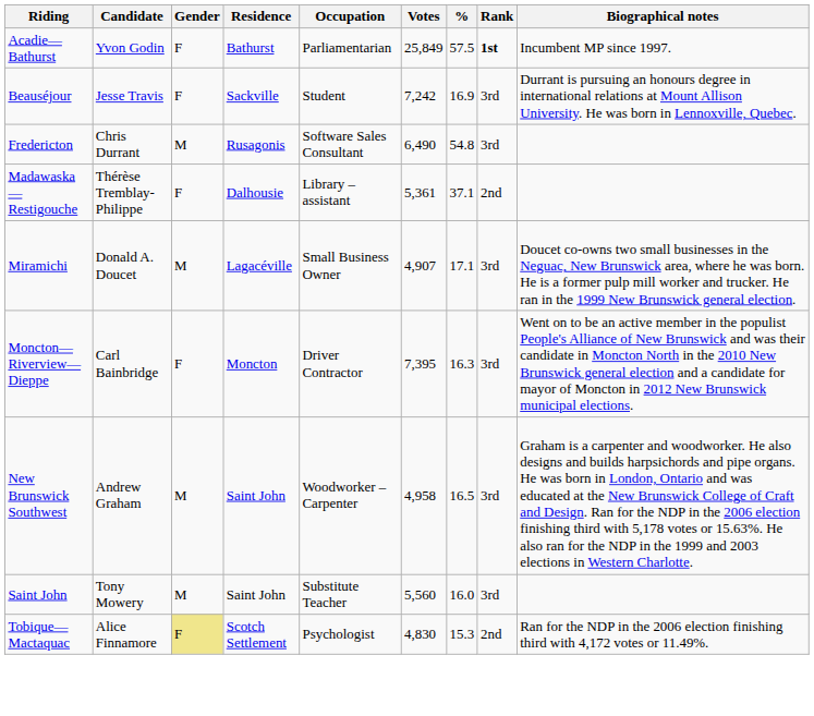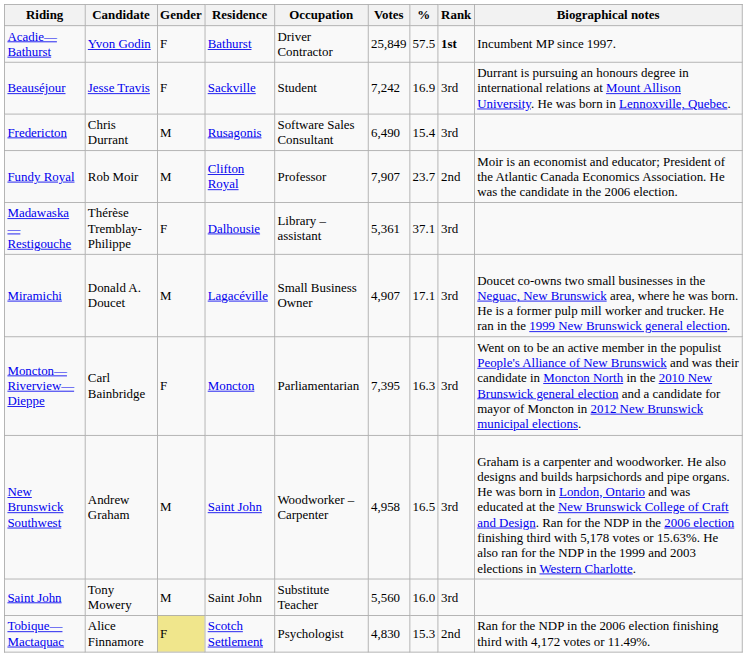 <table class="wikitable sortable" style="text-align:left; font-size:95%">
 <tr>
 <th>Riding</th>
 <th>Candidate</th>
 <th>Gender</th>
 <th>Residence</th>
 <th>Occupation</th>
 <th>Votes</th>
 <th>%</th>
 <th>Rank</th>
 <th>Biographical notes</th>
 </tr>
 <tr>
 <td><a href='#'>Acadie—Bathurst</a></td>
 <td><a href='#'>Yvon Godin</a></td>
 <td>F</td>
 <td><a href='#'>Bathurst</a></td>
-<td>Parliamentarian</td>
+<td>Driver Contractor</td>
 <td>25,849</td>
 <td>57.5</td>
 <td><strong>1st</strong></td>
 <td>Incumbent MP since 1997.</td>
 </tr>
 <tr>
 <td><a href='#'>Beauséjour</a></td>
 <td><a href='#'>Jesse Travis</a></td>
 <td>F</td>
 <td><a href='#'>Sackville</a></td>
 <td>Student</td>
 <td>7,242</td>
 <td>16.9</td>
 <td>3rd</td>
 <td>Durrant is pursuing an honours degree in international relations at <a href='#'>Mount Allison University</a>. He was born in <a href='#'>Lennoxville, Quebec</a>.</td>
 </tr>
 <tr>
 <td><a href='#'>Fredericton</a></td>
 <td>Chris Durrant</td>
 <td>M</td>
 <td><a href='#'>Rusagonis</a></td>
 <td>Software Sales Consultant</td>
 <td>6,490</td>
-<td>54.8</td>
+<td>15.4</td>
 <td>3rd</td>
 <td></td>
+</tr>
+<tr>
+<td><a href='#'>Fundy Royal</a></td>
+<td>Rob Moir</td>
+<td>M</td>
+<td><a href='#'>Clifton Royal</a></td>
+<td>Professor</td>
+<td>7,907</td>
+<td>23.7</td>
+<td>2nd</td>
+<td>Moir is an economist and educator; President of the Atlantic Canada Economics Association. He was the candidate in the 2006 election.</td>
 </tr>
 <tr>
 <td><a href='#'>Madawaska—Restigouche</a></td>
 <td>Thérèse Tremblay-Philippe</td>
 <td>F</td>
 <td><a href='#'>Dalhousie</a></td>
 <td>Library – assistant</td>
 <td>5,361</td>
 <td>37.1</td>
-<td>2nd</td>
+<td>3rd</td>
 </tr>
 <tr>
 <td><a href='#'>Miramichi</a></td>
 <td>Donald A. Doucet</td>
 <td>M</td>
 <td><a href='#'>Lagacéville</a></td>
 <td>Small Business Owner</td>
 <td>4,907</td>
 <td>17.1</td>
 <td>3rd</td>
 <td><br>Doucet co-owns two small businesses in the <a href='#'>Neguac, New Brunswick</a> area, where he was born. He is a former pulp mill worker and trucker. He ran in the <a href='#'>1999 New Brunswick general election</a>.</td>
 </tr>
 <tr>
 <td><a href='#'>Moncton—Riverview—Dieppe</a></td>
 <td>Carl Bainbridge</td>
 <td>F</td>
 <td><a href='#'>Moncton</a></td>
-<td>Driver Contractor</td>
+<td>Parliamentarian</td>
 <td>7,395</td>
 <td>16.3</td>
 <td>3rd</td>
 <td>Went on to be an active member in the populist <a href='#'>People's Alliance of New Brunswick</a> and was their candidate in <a href='#'>Moncton North</a> in the <a href='#'>2010 New Brunswick general election</a> and a candidate for mayor of Moncton in <a href='#'>2012 New Brunswick municipal elections</a>.</td>
 </tr>
 <tr>
 <td><a href='#'>New Brunswick Southwest</a></td>
 <td>Andrew Graham</td>
 <td>M</td>
 <td><a href='#'>Saint John</a></td>
 <td>Woodworker – Carpenter</td>
 <td>4,958</td>
 <td>16.5</td>
 <td>3rd</td>
 <td><br>Graham is a carpenter and woodworker. He also designs and builds harpsichords and pipe organs. He was born in <a href='#'>London, Ontario</a> and was educated at the <a href='#'>New Brunswick College of Craft and Design</a>. Ran for the NDP in the <a href='#'>2006 election</a> finishing third with 5,178 votes or 15.63%. He also ran for the NDP in the 1999 and 2003 elections in <a href='#'>Western Charlotte</a>.</td>
 </tr>
 <tr>
 <td><a href='#'>Saint John</a></td>
 <td>Tony Mowery</td>
 <td>M</td>
 <td>Saint John</td>
 <td>Substitute Teacher</td>
 <td>5,560</td>
 <td>16.0</td>
 <td>3rd</td>
 <td></td>
 </tr>
 <tr>
 <td><a href='#'>Tobique—Mactaquac</a></td>
 <td>Alice Finnamore</td>
 <td style="background: khaki;">F</td>
 <td><a href='#'>Scotch Settlement</a></td>
 <td>Psychologist</td>
 <td>4,830</td>
 <td>15.3</td>
 <td>2nd</td>
 <td>Ran for the NDP in the 2006 election finishing third with 4,172 votes or 11.49%.</td>
 </tr>
 </table>
